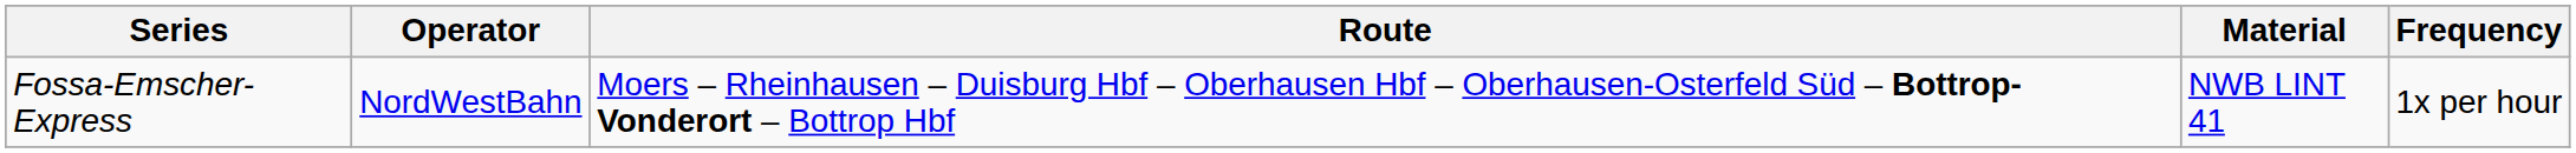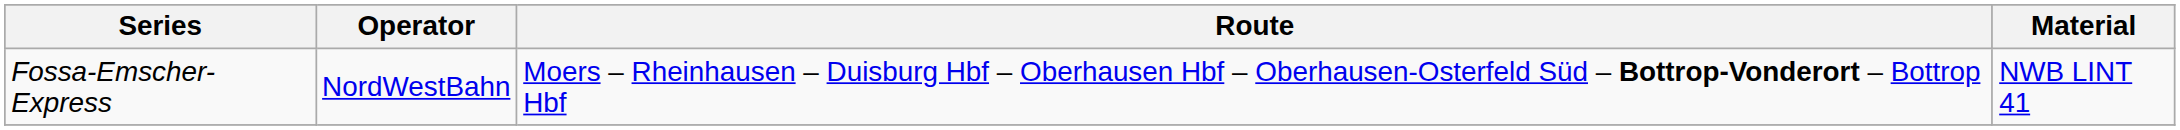 <table class="wikitable vatop">
 <tr>
 <th>Series</th>
 <th>Operator</th>
 <th>Route</th>
 <th>Material</th>
-<th>Frequency</th>
 </tr>
 <tr>
 <td> <em>Fossa-Emscher-Express</em></td>
 <td><a href='#'>NordWestBahn</a></td>
 <td><a href='#'>Moers</a> – <a href='#'>Rheinhausen</a> – <a href='#'>Duisburg Hbf</a> – <a href='#'>Oberhausen Hbf</a> – <a href='#'>Oberhausen-Osterfeld Süd</a> – <strong>Bottrop-Vonderort</strong> – <a href='#'>Bottrop Hbf</a></td>
 <td><a href='#'>NWB LINT 41</a></td>
-<td>1x per hour</td>
 </tr>
 </table>
